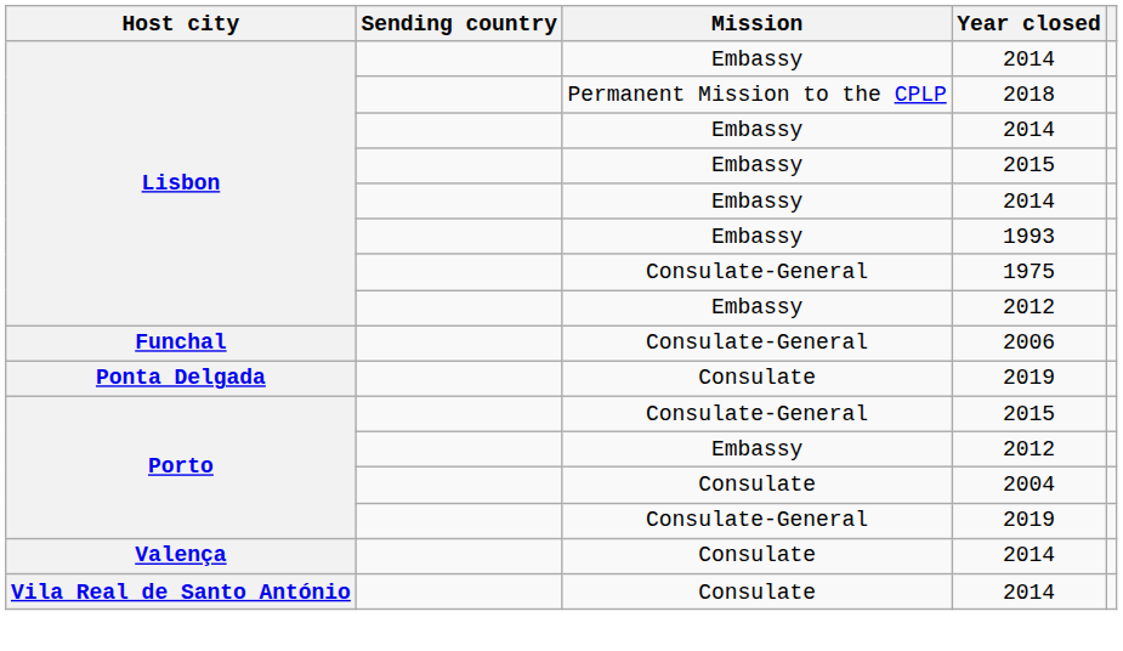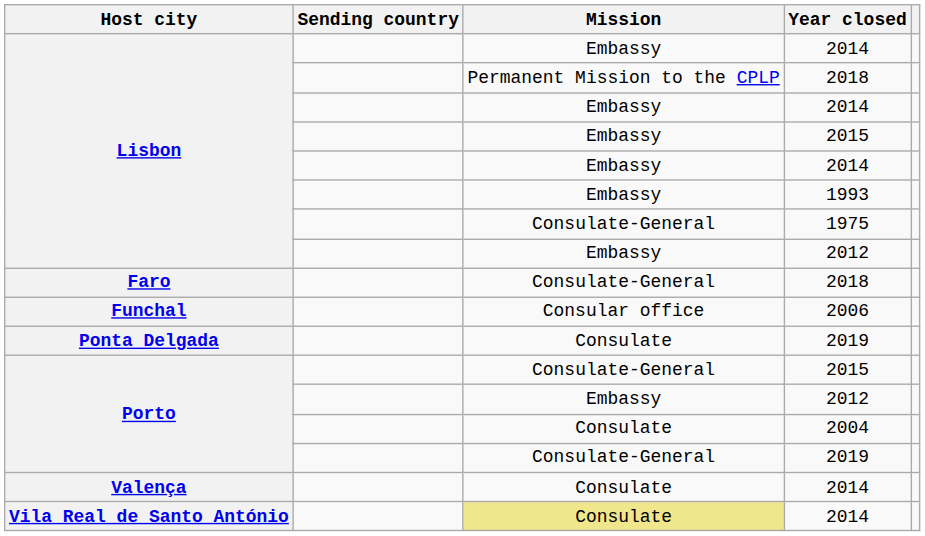 <table class="wikitable plainrowheaders">
 <tr>
 <th scope="col">Host city</th>
 <th scope="col">Sending country</th>
 <th scope="col">Mission</th>
 <th scope="col">Year closed</th>
 <th scope="col"></th>
 </tr>
 <tr>
 <th rowspan="8"><a href='#'>Lisbon</a></th>
 <td></td>
 <td style="text-align:center;">Embassy</td>
 <td style="text-align:center;">2014</td>
 <td style="text-align:center;"></td>
 </tr>
 <tr>
 <td></td>
 <td style="text-align:center;">Permanent Mission to the <a href='#'>CPLP</a></td>
 <td style="text-align:center;">2018</td>
 <td style="text-align:center;"></td>
 </tr>
 <tr>
 <td></td>
 <td style="text-align:center;">Embassy</td>
 <td style="text-align:center;">2014</td>
 <td style="text-align:center;"></td>
 </tr>
 <tr>
 <td></td>
 <td style="text-align:center;">Embassy</td>
 <td style="text-align:center;">2015</td>
 <td style="text-align:center;"></td>
 </tr>
 <tr>
 <td></td>
 <td style="text-align:center;">Embassy</td>
 <td style="text-align:center;">2014</td>
 <td style="text-align:center;"></td>
 </tr>
 <tr>
 <td></td>
 <td style="text-align:center;">Embassy</td>
 <td style="text-align:center;">1993</td>
 <td style="text-align:center;"></td>
 </tr>
 <tr>
 <td></td>
 <td style="text-align:center;">Consulate-General</td>
 <td style="text-align:center;">1975</td>
 <td style="text-align:center;"></td>
 </tr>
 <tr>
 <td></td>
 <td style="text-align:center;">Embassy</td>
 <td style="text-align:center;">2012</td>
 <td style="text-align:center;"></td>
 </tr>
 <tr>
+<th><a href='#'>Faro</a></th>
+<td></td>
+<td style="text-align:center;">Consulate-General</td>
+<td style="text-align:center;">2018</td>
+<td style="text-align:center;"></td>
+</tr>
+<tr>
 <th><a href='#'>Funchal</a></th>
 <td></td>
-<td style="text-align:center;">Consulate-General</td>
+<td style="text-align:center;">Consular office</td>
 <td style="text-align:center;">2006</td>
 <td style="text-align:center;"></td>
 </tr>
 <tr>
 <th><a href='#'>Ponta Delgada</a></th>
 <td></td>
 <td style="text-align:center;">Consulate</td>
 <td style="text-align:center;">2019</td>
 <td style="text-align:center;"></td>
 </tr>
 <tr>
 <th rowspan="4"><a href='#'>Porto</a></th>
 <td></td>
 <td style="text-align:center;">Consulate-General</td>
 <td style="text-align:center;">2015</td>
 <td style="text-align:center;"></td>
 </tr>
 <tr>
 <td></td>
 <td style="text-align:center;">Embassy</td>
 <td style="text-align:center;">2012</td>
 <td style="text-align:center;"></td>
 </tr>
 <tr>
 <td></td>
 <td style="text-align:center;">Consulate</td>
 <td style="text-align:center;">2004</td>
 <td style="text-align:center;"></td>
 </tr>
 <tr>
 <td></td>
 <td style="text-align:center;">Consulate-General</td>
 <td style="text-align:center;">2019</td>
 <td style="text-align:center;"></td>
 </tr>
 <tr>
 <th><a href='#'>Valença</a></th>
 <td></td>
 <td style="text-align:center;">Consulate</td>
 <td style="text-align:center;">2014</td>
 <td style="text-align:center;"></td>
 </tr>
 <tr>
 <th><a href='#'>Vila Real de Santo António</a></th>
 <td></td>
-<td style="text-align:center;">Consulate</td>
+<td style="background: khaki; text-align:center;">Consulate</td>
 <td style="text-align:center;">2014</td>
 <td style="text-align:center;"></td>
 </tr>
 </table>
